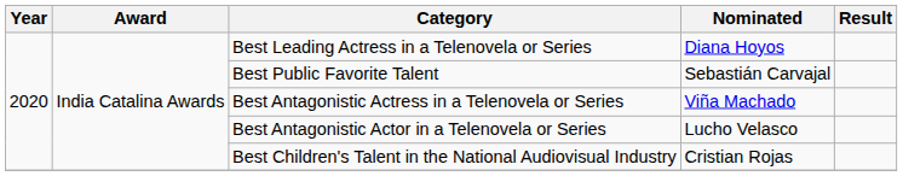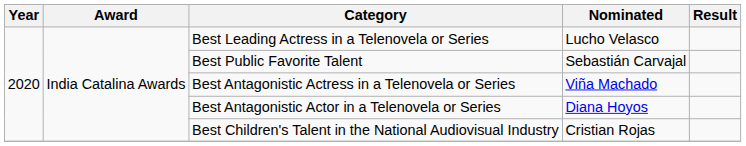 <table class="wikitable plainrowheaders">
 <tr>
 <th scope="col">Year</th>
 <th scope="col">Award</th>
 <th scope="col">Category</th>
 <th scope="col">Nominated</th>
 <th scope="col">Result</th>
 </tr>
 <tr>
 <td rowspan="5">2020</td>
 <td rowspan="5">India Catalina Awards</td>
 <td>Best Leading Actress in a Telenovela or Series</td>
-<td><a href='#'>Diana Hoyos</a></td>
+<td>Lucho Velasco</td>
 <td></td>
 </tr>
 <tr>
 <td>Best Public Favorite Talent</td>
 <td>Sebastián Carvajal</td>
 <td></td>
 </tr>
 <tr>
 <td>Best Antagonistic Actress in a Telenovela or Series</td>
 <td><a href='#'>Viña Machado</a></td>
 <td></td>
 </tr>
 <tr>
 <td>Best Antagonistic Actor in a Telenovela or Series</td>
-<td>Lucho Velasco</td>
+<td><a href='#'>Diana Hoyos</a></td>
 <td></td>
 </tr>
 <tr>
 <td>Best Children's Talent in the National Audiovisual Industry</td>
 <td>Cristian Rojas</td>
 <td></td>
 </tr>
 <tr>
 </tr>
 </table>
